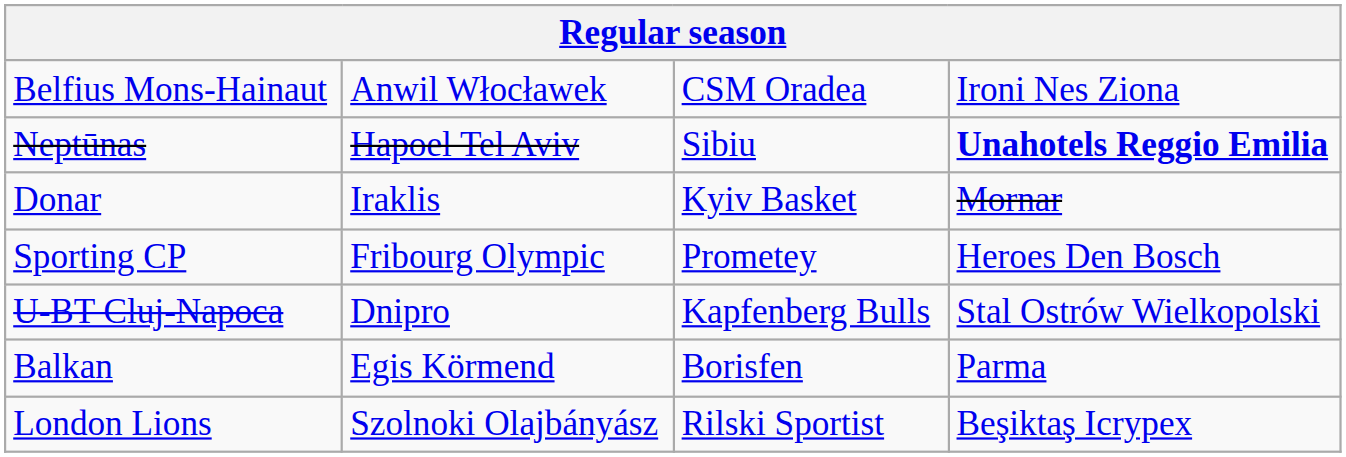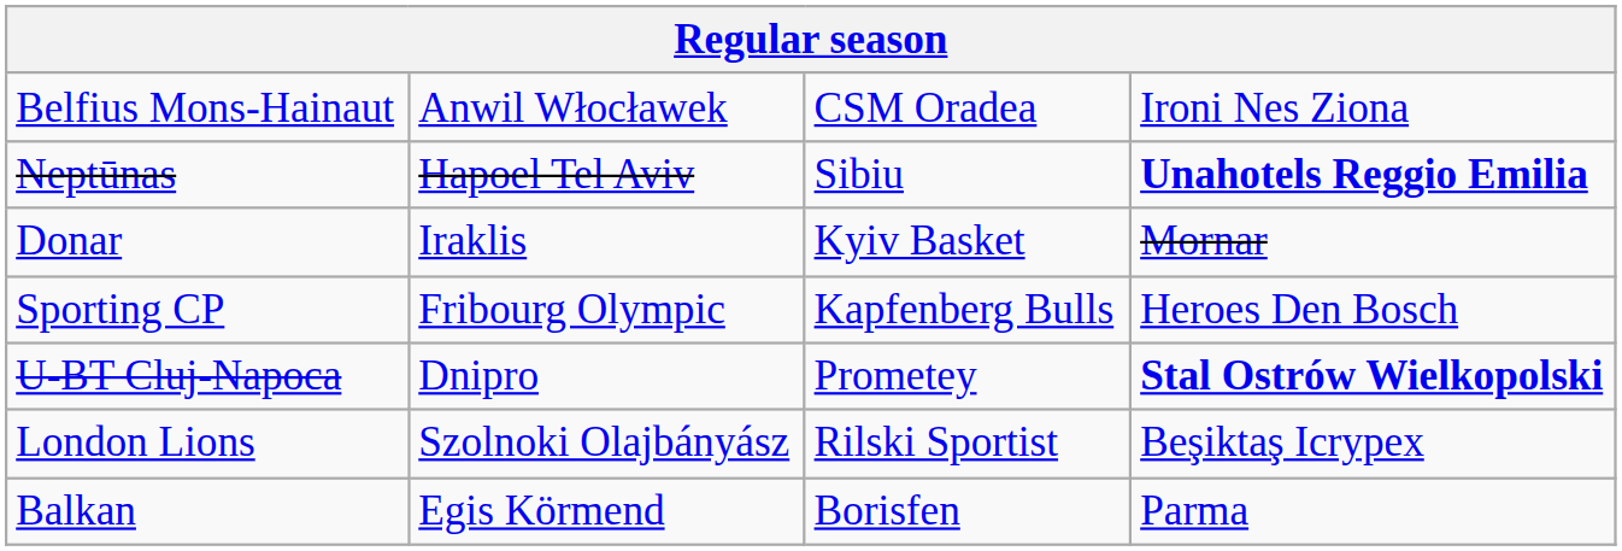 <table class="wikitable" style="white-space: nowrap;">
 <tr>
 <th colspan=4><a href='#'>Regular season</a></th>
 </tr>
 <tr>
 <td width=210> <a href='#'>Belfius Mons-Hainaut</a> </td>
 <td width=210> <a href='#'>Anwil Włocławek</a> </td>
 <td width=210> <a href='#'>CSM Oradea</a> </td>
 <td width=210> <a href='#'>Ironi Nes Ziona</a> </td>
 </tr>
 <tr>
 <td width=210> <s><a href='#'>Neptūnas</a></s> </td>
 <td width=210> <s><a href='#'>Hapoel Tel Aviv</a> </s></td>
 <td width=210> <a href='#'>Sibiu</a> </td>
 <td width=210><strong> <a href='#'>Unahotels Reggio Emilia</a> </strong></td>
 </tr>
 <tr>
 <td width=210> <a href='#'>Donar</a> </td>
 <td width=210> <a href='#'>Iraklis</a> </td>
 <td width=210> <a href='#'>Kyiv Basket</a> </td>
 <td width=210> <s><a href='#'>Mornar</a></s></td>
 </tr>
 <tr>
 <td width=210> <a href='#'>Sporting CP</a> </td>
 <td width=210> <a href='#'>Fribourg Olympic</a> </td>
-<td width=210> <a href='#'>Prometey</a> </td>
+<td width=210> <a href='#'>Kapfenberg Bulls</a> </td>
 <td width=210> <a href='#'>Heroes Den Bosch</a> </td>
 </tr>
 <tr>
 <td width=210> <a href='#'><s>U-BT Cluj-Napoca</s></a> </td>
 <td width=210> <a href='#'>Dnipro</a> </td>
-<td width=210> <a href='#'>Kapfenberg Bulls</a> </td>
-<td width=210> <a href='#'>Stal Ostrów Wielkopolski</a> </td>
+<td width=210> <a href='#'>Prometey</a> </td>
+<td width=210><strong> <a href='#'>Stal Ostrów Wielkopolski</a> </strong></td>
+</tr>
+<tr>
+<td width=210> <a href='#'>London Lions</a> </td>
+<td width=210> <a href='#'>Szolnoki Olajbányász</a> </td>
+<td width=210> <a href='#'>Rilski Sportist</a> </td>
+<td> <a href='#'>Beşiktaş Icrypex</a> </td>
 </tr>
 <tr>
 <td width=210> <a href='#'>Balkan</a> </td>
 <td width=210> <a href='#'>Egis Körmend</a> </td>
 <td width=210> <a href='#'>Borisfen</a> </td>
 <td width=210> <a href='#'>Parma</a> </td>
 </tr>
-<tr>
-<td width=210> <a href='#'>London Lions</a> </td>
-<td width=210> <a href='#'>Szolnoki Olajbányász</a> </td>
-<td width=210> <a href='#'>Rilski Sportist</a> </td>
-<td> <a href='#'>Beşiktaş Icrypex</a> </td>
-</tr>
 </table>
